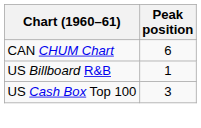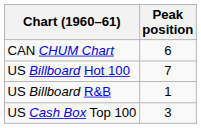 <table class="wikitable sortable">
 <tr>
 <th align="left">Chart (1960–61)</th>
 <th align="left">Peak<br>position</th>
 </tr>
 <tr>
 <td>CAN <em><a href='#'>CHUM Chart</a></em> </td>
 <td style="text-align:center;">6</td>
 </tr>
 <tr>
+<td>US <em><a href='#'>Billboard</a></em> <a href='#'>Hot 100</a></td>
+<td style="text-align:center;">7</td>
+</tr>
+<tr>
 <td>US <em>Billboard</em> <a href='#'>R&B</a></td>
 <td style="text-align:center;">1</td>
 </tr>
 <tr>
 <td>US <a href='#'><em>Cash Box</em></a> Top 100</td>
 <td align="center">3</td>
 </tr>
 </table>
